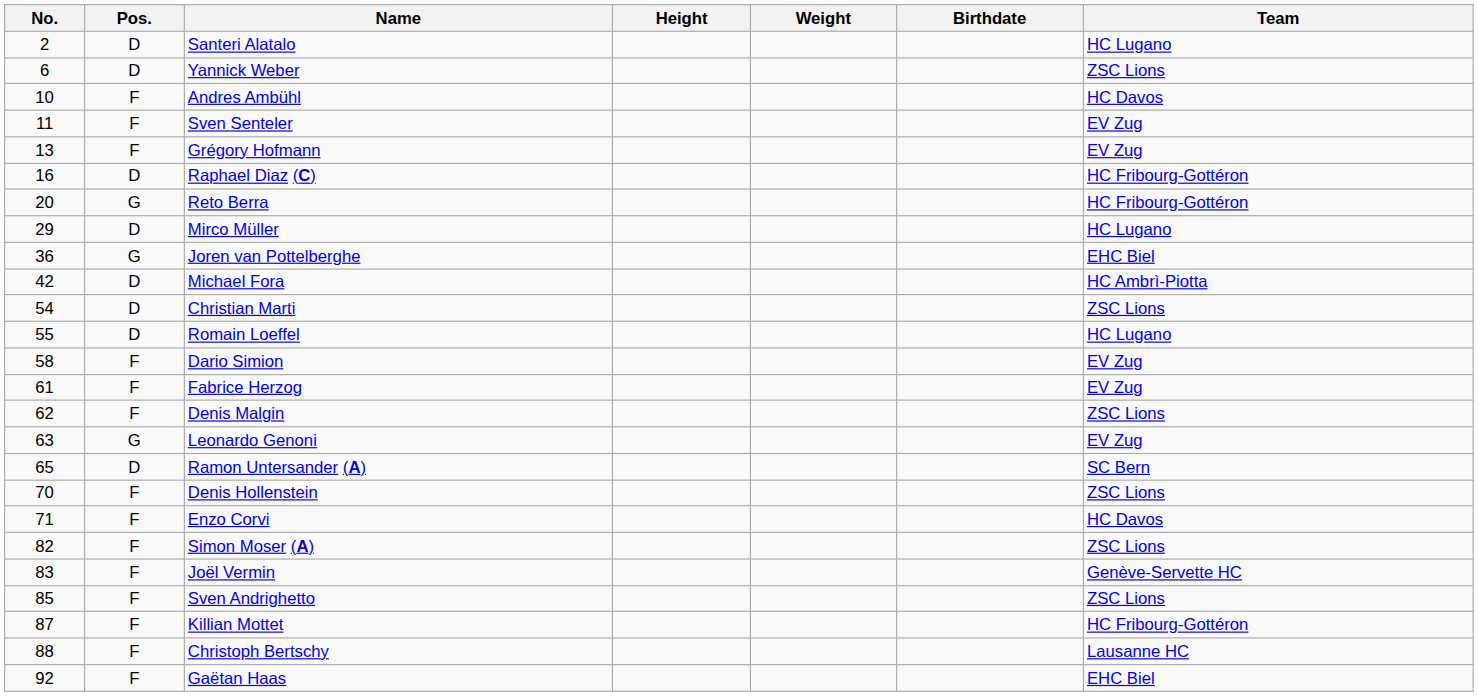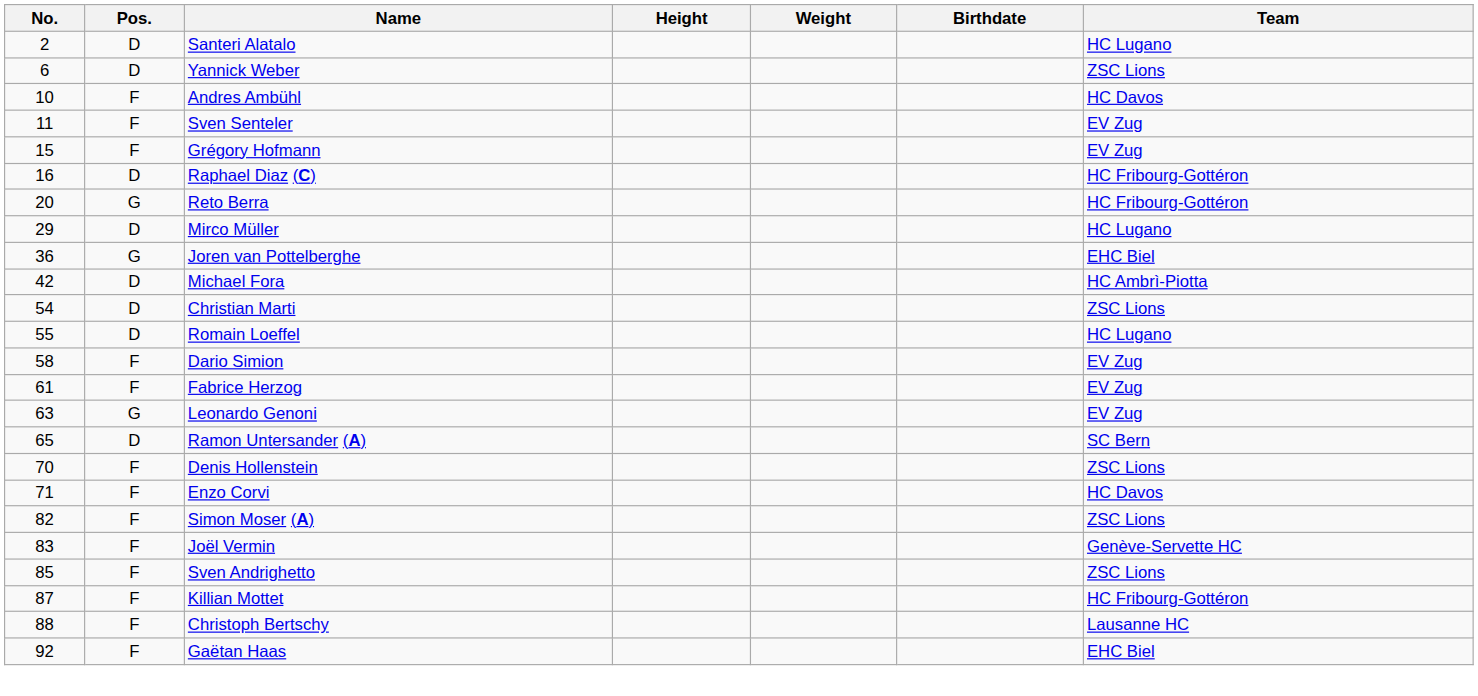 <table width="80%" class="wikitable sortable" style="font-size: 90%; text-align: center;">
 <tr>
 <th>No.</th>
 <th>Pos.</th>
 <th>Name</th>
 <th>Height</th>
 <th>Weight</th>
 <th>Birthdate</th>
 <th>Team</th>
 </tr>
 <tr>
 <td>2</td>
 <td>D</td>
 <td align=left><a href='#'>Santeri Alatalo</a></td>
 <td></td>
 <td></td>
 <td style="text-align:right;"></td>
 <td style="text-align:left;"> <a href='#'>HC Lugano</a></td>
 </tr>
 <tr>
 <td>6</td>
 <td>D</td>
 <td align=left><a href='#'>Yannick Weber</a></td>
 <td></td>
 <td></td>
 <td style="text-align:right;"></td>
 <td style="text-align:left;"> <a href='#'>ZSC Lions</a></td>
 </tr>
 <tr>
 <td>10</td>
 <td>F</td>
 <td align=left><a href='#'>Andres Ambühl</a></td>
 <td></td>
 <td></td>
 <td style="text-align:right;"></td>
 <td style="text-align:left;"> <a href='#'>HC Davos</a></td>
 </tr>
 <tr>
 <td>11</td>
 <td>F</td>
 <td align=left><a href='#'>Sven Senteler</a></td>
 <td></td>
 <td></td>
 <td style="text-align:right;"></td>
 <td style="text-align:left;"> <a href='#'>EV Zug</a></td>
 </tr>
 <tr>
-<td>13</td>
+<td>15</td>
 <td>F</td>
 <td align=left><a href='#'>Grégory Hofmann</a></td>
 <td></td>
 <td></td>
 <td style="text-align:right;"></td>
 <td style="text-align:left;"> <a href='#'>EV Zug</a></td>
 </tr>
 <tr>
 <td>16</td>
 <td>D</td>
 <td align=left><a href='#'>Raphael Diaz</a> <a href='#'>(<strong>C</strong>)</a></td>
 <td></td>
 <td></td>
 <td style="text-align:right;"></td>
 <td style="text-align:left;"> <a href='#'>HC Fribourg-Gottéron</a></td>
 </tr>
 <tr>
 <td>20</td>
 <td>G</td>
 <td align=left><a href='#'>Reto Berra</a></td>
 <td></td>
 <td></td>
 <td style="text-align:right;"></td>
 <td style="text-align:left;"> <a href='#'>HC Fribourg-Gottéron</a></td>
 </tr>
 <tr>
 <td>29</td>
 <td>D</td>
 <td align=left><a href='#'>Mirco Müller</a></td>
 <td></td>
 <td></td>
 <td style="text-align:right;"></td>
 <td style="text-align:left;"> <a href='#'>HC Lugano</a></td>
 </tr>
 <tr>
 <td>36</td>
 <td>G</td>
 <td align=left><a href='#'>Joren van Pottelberghe</a></td>
 <td></td>
 <td></td>
 <td style="text-align:right;"></td>
 <td style="text-align:left;"> <a href='#'>EHC Biel</a></td>
 </tr>
 <tr>
 <td>42</td>
 <td>D</td>
 <td align=left><a href='#'>Michael Fora</a></td>
 <td></td>
 <td></td>
 <td style="text-align:right;"></td>
 <td style="text-align:left;"> <a href='#'>HC Ambrì-Piotta</a></td>
 </tr>
 <tr>
 <td>54</td>
 <td>D</td>
 <td align=left><a href='#'>Christian Marti</a></td>
 <td></td>
 <td></td>
 <td style="text-align:right;"></td>
 <td style="text-align:left;"> <a href='#'>ZSC Lions</a></td>
 </tr>
 <tr>
 <td>55</td>
 <td>D</td>
 <td align=left><a href='#'>Romain Loeffel</a></td>
 <td></td>
 <td></td>
 <td style="text-align:right;"></td>
 <td style="text-align:left;"> <a href='#'>HC Lugano</a></td>
 </tr>
 <tr>
 <td>58</td>
 <td>F</td>
 <td align=left><a href='#'>Dario Simion</a></td>
 <td></td>
 <td></td>
 <td style="text-align:right;"></td>
 <td style="text-align:left;"> <a href='#'>EV Zug</a></td>
 </tr>
 <tr>
 <td>61</td>
 <td>F</td>
 <td align=left><a href='#'>Fabrice Herzog</a></td>
 <td></td>
 <td></td>
 <td style="text-align:right;"></td>
 <td style="text-align:left;"> <a href='#'>EV Zug</a></td>
-</tr>
-<tr>
-<td>62</td>
-<td>F</td>
-<td align=left><a href='#'>Denis Malgin</a></td>
-<td></td>
-<td></td>
-<td style="text-align:right;"></td>
-<td style="text-align:left;"> <a href='#'>ZSC Lions</a></td>
 </tr>
 <tr>
 <td>63</td>
 <td>G</td>
 <td align=left><a href='#'>Leonardo Genoni</a></td>
 <td></td>
 <td></td>
 <td style="text-align:right;"></td>
 <td style="text-align:left;"> <a href='#'>EV Zug</a></td>
 </tr>
 <tr>
 <td>65</td>
 <td>D</td>
 <td align=left><a href='#'>Ramon Untersander</a> <a href='#'>(<strong>A</strong>)</a></td>
 <td></td>
 <td></td>
 <td style="text-align:right;"></td>
 <td style="text-align:left;"> <a href='#'>SC Bern</a></td>
 </tr>
 <tr>
 <td>70</td>
 <td>F</td>
 <td align=left><a href='#'>Denis Hollenstein</a></td>
 <td></td>
 <td></td>
 <td style="text-align:right;"></td>
 <td style="text-align:left;"> <a href='#'>ZSC Lions</a></td>
 </tr>
 <tr>
 <td>71</td>
 <td>F</td>
 <td align=left><a href='#'>Enzo Corvi</a></td>
 <td></td>
 <td></td>
 <td style="text-align:right;"></td>
 <td style="text-align:left;"> <a href='#'>HC Davos</a></td>
 </tr>
 <tr>
 <td>82</td>
 <td>F</td>
 <td align=left><a href='#'>Simon Moser</a> <a href='#'>(<strong>A</strong>)</a></td>
 <td></td>
 <td></td>
 <td style="text-align:right;"></td>
 <td style="text-align:left;"> <a href='#'>ZSC Lions</a></td>
 </tr>
 <tr>
 <td>83</td>
 <td>F</td>
 <td align=left><a href='#'>Joël Vermin</a></td>
 <td></td>
 <td></td>
 <td style="text-align:right;"></td>
 <td style="text-align:left;"> <a href='#'>Genève-Servette HC</a></td>
 </tr>
 <tr>
 <td>85</td>
 <td>F</td>
 <td align=left><a href='#'>Sven Andrighetto</a></td>
 <td></td>
 <td></td>
 <td style="text-align:right;"></td>
 <td style="text-align:left;"> <a href='#'>ZSC Lions</a></td>
 </tr>
 <tr>
 <td>87</td>
 <td>F</td>
 <td align=left><a href='#'>Killian Mottet</a></td>
 <td></td>
 <td></td>
 <td style="text-align:right;"></td>
 <td style="text-align:left;"> <a href='#'>HC Fribourg-Gottéron</a></td>
 </tr>
 <tr>
 <td>88</td>
 <td>F</td>
 <td align=left><a href='#'>Christoph Bertschy</a></td>
 <td></td>
 <td></td>
 <td style="text-align:right;"></td>
 <td style="text-align:left;"> <a href='#'>Lausanne HC</a></td>
 </tr>
 <tr>
 <td>92</td>
 <td>F</td>
 <td align=left><a href='#'>Gaëtan Haas</a></td>
 <td></td>
 <td></td>
 <td style="text-align:right;"></td>
 <td style="text-align:left;"> <a href='#'>EHC Biel</a></td>
 </tr>
 </table>
